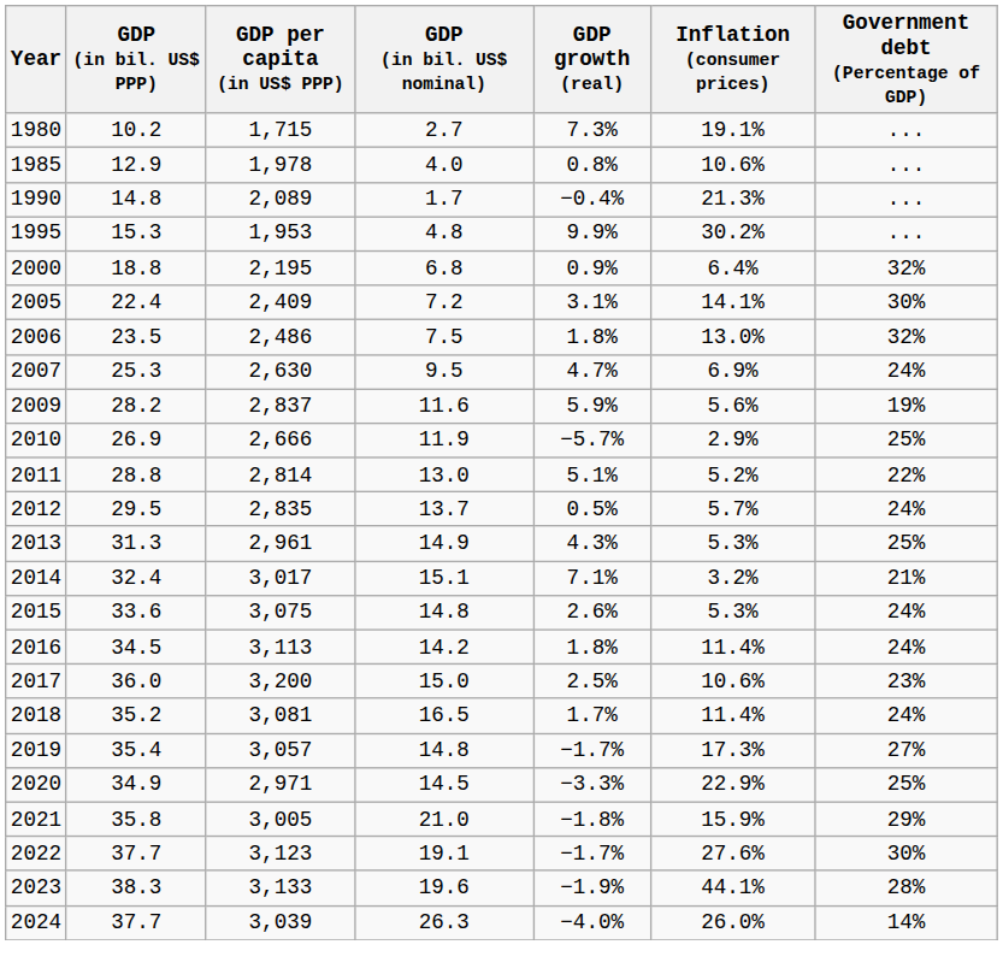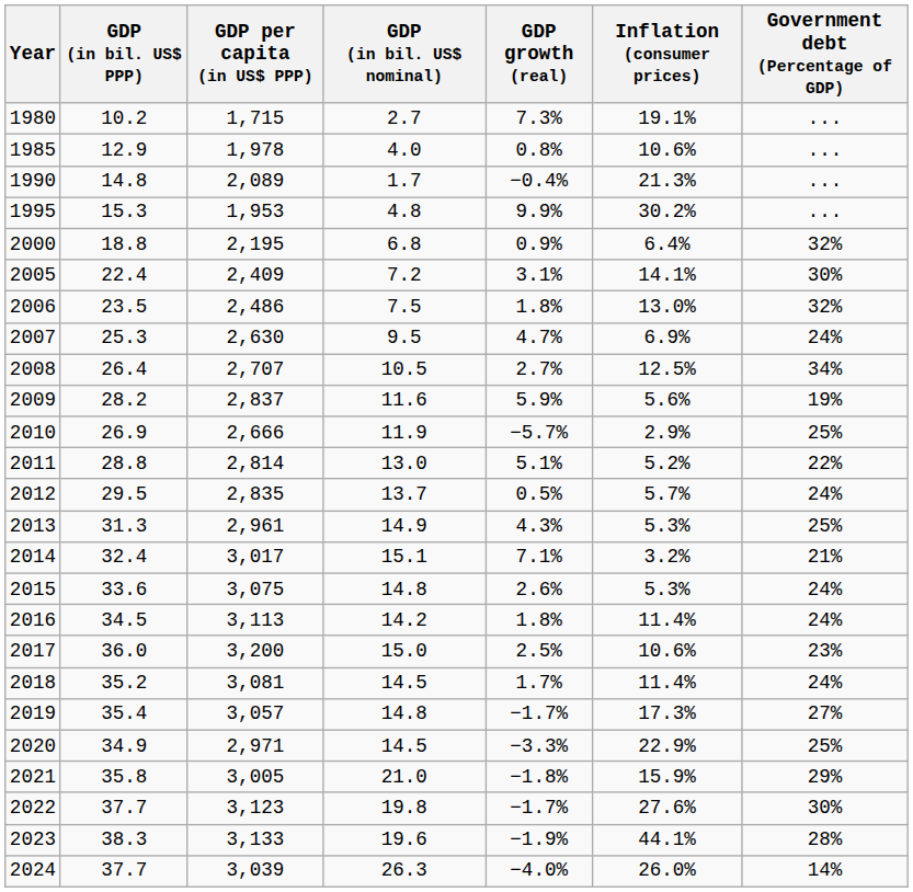 <table class="wikitable" style="text-align: center;">
 <tr>
 <th>Year</th>
 <th>GDP <br><small>(in bil. US$ PPP)</small></th>
 <th>GDP per capita <br><small>(in US$ PPP)</small></th>
 <th>GDP <br><small>(in bil. US$ nominal)</small></th>
 <th>GDP growth<br><small>(real)</small></th>
 <th>Inflation<br><small>(consumer prices)</small></th>
 <th>Government debt<br><small>(Percentage of GDP)</small></th>
 </tr>
 <tr>
 <td>1980</td>
 <td>10.2</td>
 <td>1,715</td>
 <td>2.7</td>
 <td>7.3%</td>
 <td>19.1%</td>
 <td>...</td>
 </tr>
 <tr>
 <td>1985</td>
 <td>12.9</td>
 <td>1,978</td>
 <td>4.0</td>
 <td>0.8%</td>
 <td>10.6%</td>
 <td>...</td>
 </tr>
 <tr>
 <td>1990</td>
 <td>14.8</td>
 <td>2,089</td>
 <td>1.7</td>
 <td>−0.4%</td>
 <td>21.3%</td>
 <td>...</td>
 </tr>
 <tr>
 <td>1995</td>
 <td>15.3</td>
 <td>1,953</td>
 <td>4.8</td>
 <td>9.9%</td>
 <td>30.2%</td>
 <td>...</td>
 </tr>
 <tr>
 <td>2000</td>
 <td>18.8</td>
 <td>2,195</td>
 <td>6.8</td>
 <td>0.9%</td>
 <td>6.4%</td>
 <td>32%</td>
 </tr>
 <tr>
 <td>2005</td>
 <td>22.4</td>
 <td>2,409</td>
 <td>7.2</td>
 <td>3.1%</td>
 <td>14.1%</td>
 <td>30%</td>
 </tr>
 <tr>
 <td>2006</td>
 <td>23.5</td>
 <td>2,486</td>
 <td>7.5</td>
 <td>1.8%</td>
 <td>13.0%</td>
 <td>32%</td>
 </tr>
 <tr>
 <td>2007</td>
 <td>25.3</td>
 <td>2,630</td>
 <td>9.5</td>
 <td>4.7%</td>
 <td>6.9%</td>
 <td>24%</td>
+</tr>
+<tr>
+<td>2008</td>
+<td>26.4</td>
+<td>2,707</td>
+<td>10.5</td>
+<td>2.7%</td>
+<td>12.5%</td>
+<td>34%</td>
 </tr>
 <tr>
 <td>2009</td>
 <td>28.2</td>
 <td>2,837</td>
 <td>11.6</td>
 <td>5.9%</td>
 <td>5.6%</td>
 <td>19%</td>
 </tr>
 <tr>
 <td>2010</td>
 <td>26.9</td>
 <td>2,666</td>
 <td>11.9</td>
 <td>−5.7%</td>
 <td>2.9%</td>
 <td>25%</td>
 </tr>
 <tr>
 <td>2011</td>
 <td>28.8</td>
 <td>2,814</td>
 <td>13.0</td>
 <td>5.1%</td>
 <td>5.2%</td>
 <td>22%</td>
 </tr>
 <tr>
 <td>2012</td>
 <td>29.5</td>
 <td>2,835</td>
 <td>13.7</td>
 <td>0.5%</td>
 <td>5.7%</td>
 <td>24%</td>
 </tr>
 <tr>
 <td>2013</td>
 <td>31.3</td>
 <td>2,961</td>
 <td>14.9</td>
 <td>4.3%</td>
 <td>5.3%</td>
 <td>25%</td>
 </tr>
 <tr>
 <td>2014</td>
 <td>32.4</td>
 <td>3,017</td>
 <td>15.1</td>
 <td>7.1%</td>
 <td>3.2%</td>
 <td>21%</td>
 </tr>
 <tr>
 <td>2015</td>
 <td>33.6</td>
 <td>3,075</td>
 <td>14.8</td>
 <td>2.6%</td>
 <td>5.3%</td>
 <td>24%</td>
 </tr>
 <tr>
 <td>2016</td>
 <td>34.5</td>
 <td>3,113</td>
 <td>14.2</td>
 <td>1.8%</td>
 <td>11.4%</td>
 <td>24%</td>
 </tr>
 <tr>
 <td>2017</td>
 <td>36.0</td>
 <td>3,200</td>
 <td>15.0</td>
 <td>2.5%</td>
 <td>10.6%</td>
 <td>23%</td>
 </tr>
 <tr>
 <td>2018</td>
 <td>35.2</td>
 <td>3,081</td>
-<td>16.5</td>
+<td>14.5</td>
 <td>1.7%</td>
 <td>11.4%</td>
 <td>24%</td>
 </tr>
 <tr>
 <td>2019</td>
 <td>35.4</td>
 <td>3,057</td>
 <td>14.8</td>
 <td>−1.7%</td>
 <td>17.3%</td>
 <td>27%</td>
 </tr>
 <tr>
 <td>2020</td>
 <td>34.9</td>
 <td>2,971</td>
 <td>14.5</td>
 <td>−3.3%</td>
 <td>22.9%</td>
 <td>25%</td>
 </tr>
 <tr>
 <td>2021</td>
 <td>35.8</td>
 <td>3,005</td>
 <td>21.0</td>
 <td>−1.8%</td>
 <td>15.9%</td>
 <td>29%</td>
 </tr>
 <tr>
 <td>2022</td>
 <td>37.7</td>
 <td>3,123</td>
-<td>19.1</td>
+<td>19.8</td>
 <td>−1.7%</td>
 <td>27.6%</td>
 <td>30%</td>
 </tr>
 <tr>
 <td>2023</td>
 <td>38.3</td>
 <td>3,133</td>
 <td>19.6</td>
 <td>−1.9%</td>
 <td>44.1%</td>
 <td>28%</td>
 </tr>
 <tr>
 <td>2024</td>
 <td>37.7</td>
 <td>3,039</td>
 <td>26.3</td>
 <td>−4.0%</td>
 <td>26.0%</td>
 <td>14%</td>
 </tr>
 </table>
